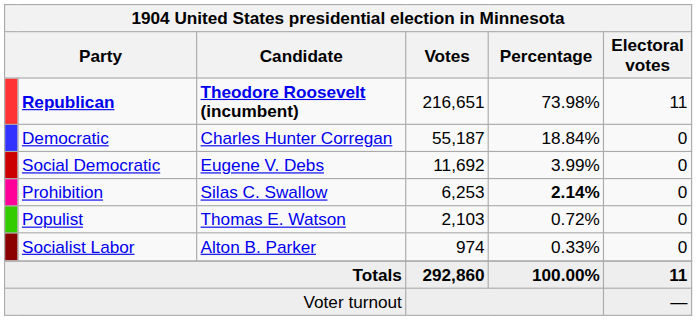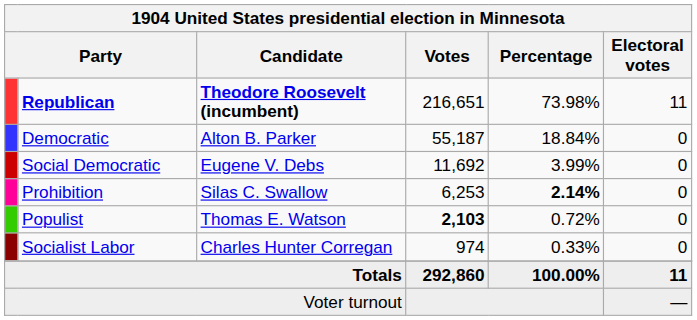 <table class="wikitable" style="font-size: 95%;">
 <tr>
 <th colspan="6">1904 United States presidential election in Minnesota</th>
 </tr>
 <tr>
 <th colspan="2" style="width: 15em">Party</th>
 <th style="width: 17em">Candidate</th>
 <th style="width: 5em">Votes</th>
 <th style="width: 7em">Percentage</th>
 <th style="width: 5em">Electoral votes</th>
 </tr>
 <tr>
 <th style="background-color:#FF3333; width: 3px"></th>
 <td style="width: 130px"><strong><a href='#'>Republican</a></strong></td>
 <td><strong><a href='#'>Theodore Roosevelt</a> (incumbent)</strong></td>
 <td align="right">216,651</td>
 <td align="right">73.98%</td>
 <td align="right">11</td>
 </tr>
 <tr>
 <th style="background-color:#3333FF; width: 3px"></th>
 <td style="width: 130px"><a href='#'>Democratic</a></td>
-<td><a href='#'>Charles Hunter Corregan</a></td>
+<td><a href='#'>Alton B. Parker</a></td>
 <td align="right">55,187</td>
 <td align="right">18.84%</td>
 <td align="right">0</td>
 </tr>
 <tr>
 <th style="background-color:#c00; width: 3px"></th>
 <td style="width: 130px"><a href='#'>Social Democratic</a></td>
 <td><a href='#'>Eugene V. Debs</a></td>
 <td align="right">11,692</td>
 <td align="right">3.99%</td>
 <td align="right">0</td>
 </tr>
 <tr>
 <th style="background-color:#f09; width: 3px"></th>
 <td style="width: 130px"><a href='#'>Prohibition</a></td>
 <td><a href='#'>Silas C. Swallow</a></td>
 <td align="right">6,253</td>
 <td align="right"><strong>2.14%</strong></td>
 <td align="right">0</td>
 </tr>
 <tr>
 <th style="background-color:#3c0; width: 3px"></th>
 <td style="width: 130px"><a href='#'>Populist</a></td>
 <td><a href='#'>Thomas E. Watson</a></td>
-<td align="right">2,103</td>
+<td align="right"><strong>2,103</strong></td>
 <td align="right">0.72%</td>
 <td align="right">0</td>
 </tr>
 <tr>
 <th style="background-color:#8B0000; width: 3px"></th>
 <td style="width: 130px"><a href='#'>Socialist Labor</a></td>
-<td><a href='#'>Alton B. Parker</a></td>
+<td><a href='#'>Charles Hunter Corregan</a></td>
 <td align="right">974</td>
 <td align="right">0.33%</td>
 <td align="right">0</td>
 </tr>
 <tr>
 </tr>
 <tr bgcolor="#eeeeee">
 <td colspan="3" align="right"><strong>Totals</strong></td>
 <td align="right"><strong>292,860</strong></td>
 <td align="right"><strong>100.00%</strong></td>
 <td align="right"><strong>11</strong></td>
 </tr>
 <tr bgcolor="#eeeeee">
 <td colspan="3" align="right">Voter turnout</td>
 <td colspan="2" align="right"></td>
 <td align="right">—</td>
 </tr>
 </table>
